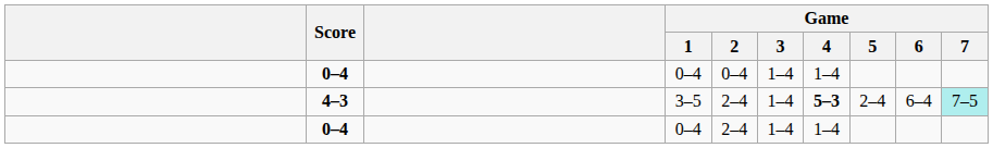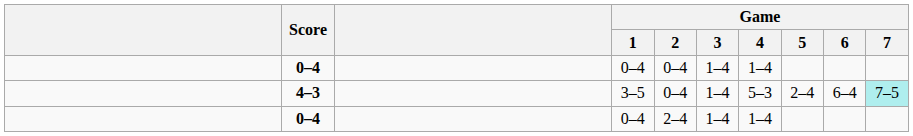 <table class="wikitable" style="text-align: center;">
 <tr>
 <th rowspan=2 align="right" width="270"></th>
 <th rowspan=2 width="45">Score</th>
 <th rowspan=2 align="left" width="270"></th>
 <th colspan=7>Game</th>
 </tr>
 <tr>
 <th width="35">1</th>
 <th width="35">2</th>
 <th width="35">3</th>
 <th width="35">4</th>
 <th width="35">5</th>
 <th width="35">6</th>
 <th width="35">7</th>
 </tr>
 <tr>
 <td align=left></td>
 <td align=center><strong>0–4</strong></td>
 <td align=left><strong></strong></td>
 <td>0–4</td>
 <td>0–4</td>
 <td>1–4</td>
 <td>1–4</td>
 <td></td>
 <td></td>
 <td></td>
 </tr>
 <tr>
 <td align=left><strong></strong></td>
 <td align=center><strong>4–3</strong></td>
 <td align=left></td>
 <td>3–5</td>
-<td>2–4</td>
+<td>0–4</td>
 <td>1–4</td>
-<td><strong>5–3</strong></td>
+<td>5–3</td>
 <td>2–4</td>
 <td>6–4</td>
 <td style="background: paleturquoise;">7–5</td>
 </tr>
 <tr>
 <td align=left></td>
 <td align=center><strong>0–4</strong></td>
 <td align=left><strong></strong></td>
 <td>0–4</td>
 <td>2–4</td>
 <td>1–4</td>
 <td>1–4</td>
 <td></td>
 <td></td>
 <td></td>
 </tr>
 </table>
